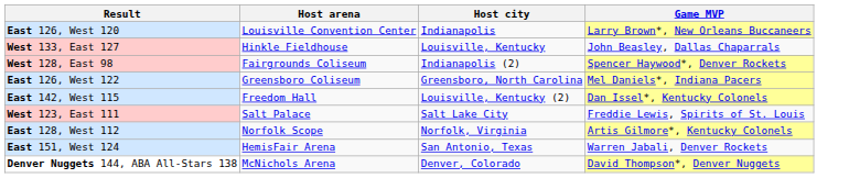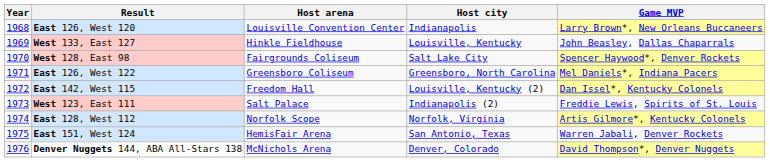 <table class="wikitable sortable">
 <tr>
+<th>Year</th>
 <th>Result</th>
 <th>Host arena</th>
 <th>Host city</th>
 <th><a href='#'>Game MVP</a></th>
 </tr>
 <tr>
+<td><a href='#'>1968</a></td>
 <td style="background:#d0e7ff;"><strong>East</strong> 126, West 120</td>
 <td><a href='#'>Louisville Convention Center</a></td>
 <td><a href='#'>Indianapolis</a></td>
 <td bgcolor="#FFFF99"><a href='#'>Larry Brown</a>*, <a href='#'>New Orleans Buccaneers</a></td>
 </tr>
 <tr>
+<td><a href='#'>1969</a></td>
 <td style="background:#fcc;"><strong>West</strong> 133, East 127</td>
 <td><a href='#'>Hinkle Fieldhouse</a></td>
 <td><a href='#'>Louisville, Kentucky</a></td>
 <td><a href='#'>John Beasley</a>, <a href='#'>Dallas Chaparrals</a></td>
 </tr>
 <tr>
+<td><a href='#'>1970</a></td>
 <td style="background:#fcc;"><strong>West</strong> 128, East 98</td>
 <td><a href='#'>Fairgrounds Coliseum</a></td>
-<td><a href='#'>Indianapolis</a> (2)</td>
+<td><a href='#'>Salt Lake City</a></td>
 <td bgcolor="#FFFF99"><a href='#'>Spencer Haywood</a>*, <a href='#'>Denver Rockets</a></td>
 </tr>
 <tr>
+<td><a href='#'>1971</a></td>
 <td style="background:#d0e7ff;"><strong>East</strong> 126, West 122</td>
 <td><a href='#'>Greensboro Coliseum</a></td>
 <td><a href='#'>Greensboro, North Carolina</a></td>
 <td bgcolor="#FFFF99"><a href='#'>Mel Daniels</a>*, <a href='#'>Indiana Pacers</a></td>
 </tr>
 <tr>
+<td><a href='#'>1972</a></td>
 <td style="background:#d0e7ff;"><strong>East</strong> 142, West 115</td>
 <td><a href='#'>Freedom Hall</a></td>
 <td><a href='#'>Louisville, Kentucky</a> (2)</td>
 <td bgcolor="#FFFF99"><a href='#'>Dan Issel</a>*, <a href='#'>Kentucky Colonels</a></td>
 </tr>
 <tr>
+<td><a href='#'>1973</a></td>
 <td style="background:#fcc;"><strong>West</strong> 123, East 111</td>
 <td><a href='#'>Salt Palace</a></td>
-<td><a href='#'>Salt Lake City</a></td>
+<td><a href='#'>Indianapolis</a> (2)</td>
 <td><a href='#'>Freddie Lewis</a>, <a href='#'>Spirits of St. Louis</a></td>
 </tr>
 <tr>
+<td><a href='#'>1974</a></td>
 <td style="background:#d0e7ff;"><strong>East</strong> 128, West 112</td>
 <td><a href='#'>Norfolk Scope</a></td>
 <td><a href='#'>Norfolk, Virginia</a></td>
 <td bgcolor="#FFFF99"><a href='#'>Artis Gilmore</a>*, <a href='#'>Kentucky Colonels</a></td>
 </tr>
 <tr>
+<td><a href='#'>1975</a></td>
 <td style="background:#d0e7ff;"><strong>East</strong> 151, West 124</td>
 <td><a href='#'>HemisFair Arena</a></td>
 <td><a href='#'>San Antonio, Texas</a></td>
 <td><a href='#'>Warren Jabali</a>, <a href='#'>Denver Rockets</a></td>
 </tr>
 <tr>
+<td><a href='#'>1976</a></td>
 <td style="background:#ffffff;"><strong>Denver Nuggets</strong> 144, ABA All-Stars 138</td>
 <td><a href='#'>McNichols Arena</a></td>
 <td><a href='#'>Denver, Colorado</a></td>
 <td bgcolor="#FFFF99"><a href='#'>David Thompson</a>*, <a href='#'>Denver Nuggets</a></td>
 </tr>
 </table>
